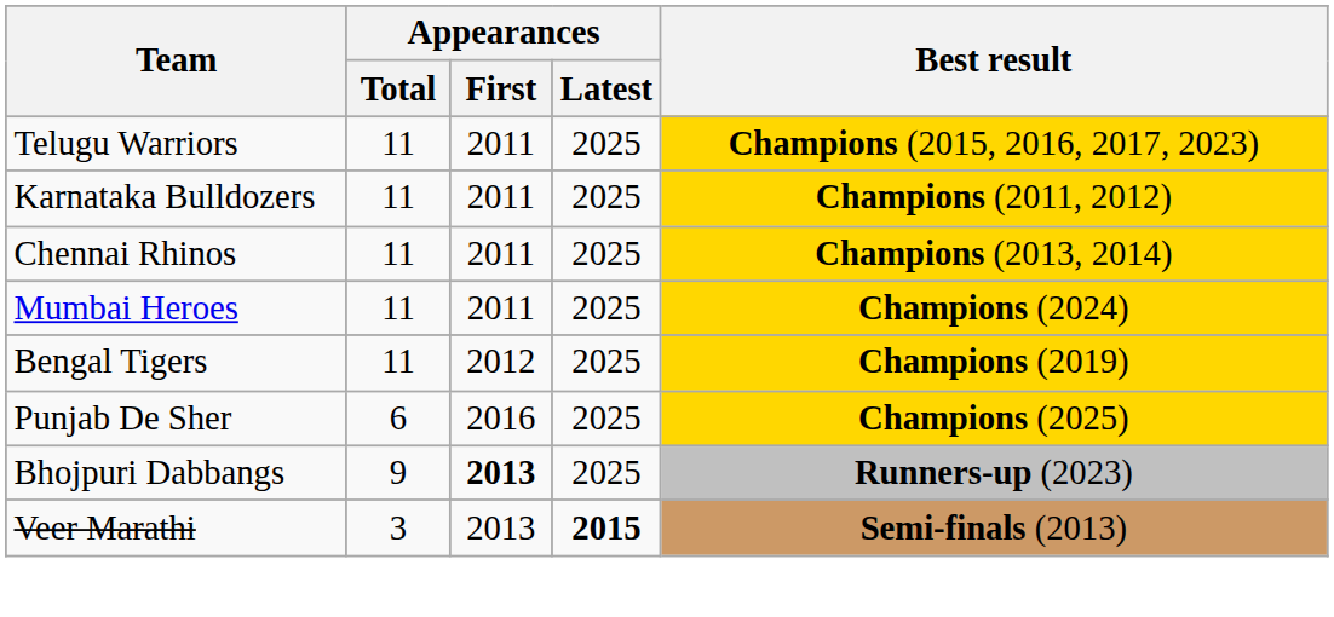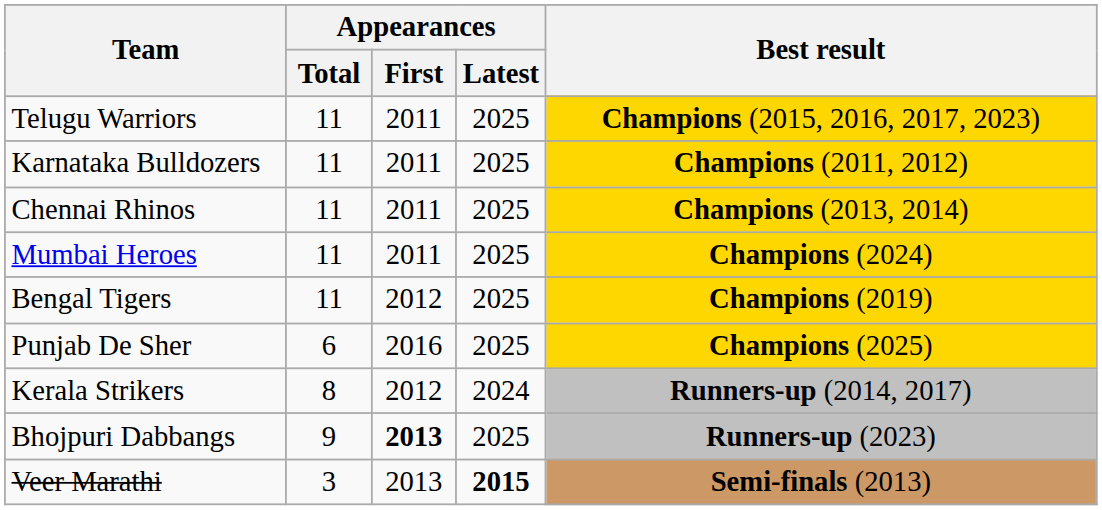 <table class="wikitable sortable mw-collapsible" style="text-align:center">
 <tr>
 <th rowspan="2" style="width:150px">Team</th>
 <th colspan=3>Appearances</th>
 <th rowspan="2" style="width:300px">Best result</th>
 </tr>
 <tr>
 <th width=40>Total</th>
 <th width=40>First</th>
 <th width=40>Latest</th>
 </tr>
 <tr>
 <td style="text-align:left">Telugu Warriors</td>
 <td>11</td>
 <td>2011</td>
 <td>2025</td>
 <td bgcolor="gold"><strong>Champions</strong> (2015, 2016, 2017, 2023)</td>
 </tr>
 <tr>
 <td style="text-align:left">Karnataka Bulldozers</td>
 <td>11</td>
 <td>2011</td>
 <td>2025</td>
 <td bgcolor="gold"><strong>Champions</strong> (2011, 2012)</td>
 </tr>
 <tr>
 <td style="text-align:left">Chennai Rhinos</td>
 <td>11</td>
 <td>2011</td>
 <td>2025</td>
 <td bgcolor="gold"><strong>Champions</strong> (2013, 2014)</td>
 </tr>
 <tr>
 <td style="text-align:left"><a href='#'>Mumbai Heroes</a></td>
 <td>11</td>
 <td>2011</td>
 <td>2025</td>
 <td bgcolor="gold"><strong>Champions</strong> (2024)</td>
 </tr>
 <tr>
 <td style="text-align:left">Bengal Tigers</td>
 <td>11</td>
 <td>2012</td>
 <td>2025</td>
 <td bgcolor="gold"><strong>Champions</strong> (2019)</td>
 </tr>
 <tr>
 <td style="text-align:left">Punjab De Sher</td>
 <td>6</td>
 <td>2016</td>
 <td>2025</td>
 <td bgcolor="gold"><strong>Champions</strong> (2025)</td>
 </tr>
 <tr>
+<td style="text-align:left">Kerala Strikers</td>
+<td>8</td>
+<td>2012</td>
+<td>2024</td>
+<td bgcolor="silver"><strong>Runners-up</strong> (2014, 2017)</td>
+</tr>
+<tr>
 <td style="text-align:left">Bhojpuri Dabbangs</td>
 <td>9</td>
 <td><strong>2013</strong></td>
 <td>2025</td>
 <td bgcolor="silver"><strong>Runners-up</strong> (2023)</td>
 </tr>
 <tr>
 <td style="text-align:left"><s>Veer Marathi</s></td>
 <td>3</td>
 <td>2013</td>
 <td><strong>2015</strong></td>
 <td style="background:#cc9966"><strong>Semi-finals</strong> (2013)</td>
 </tr>
 </table>
